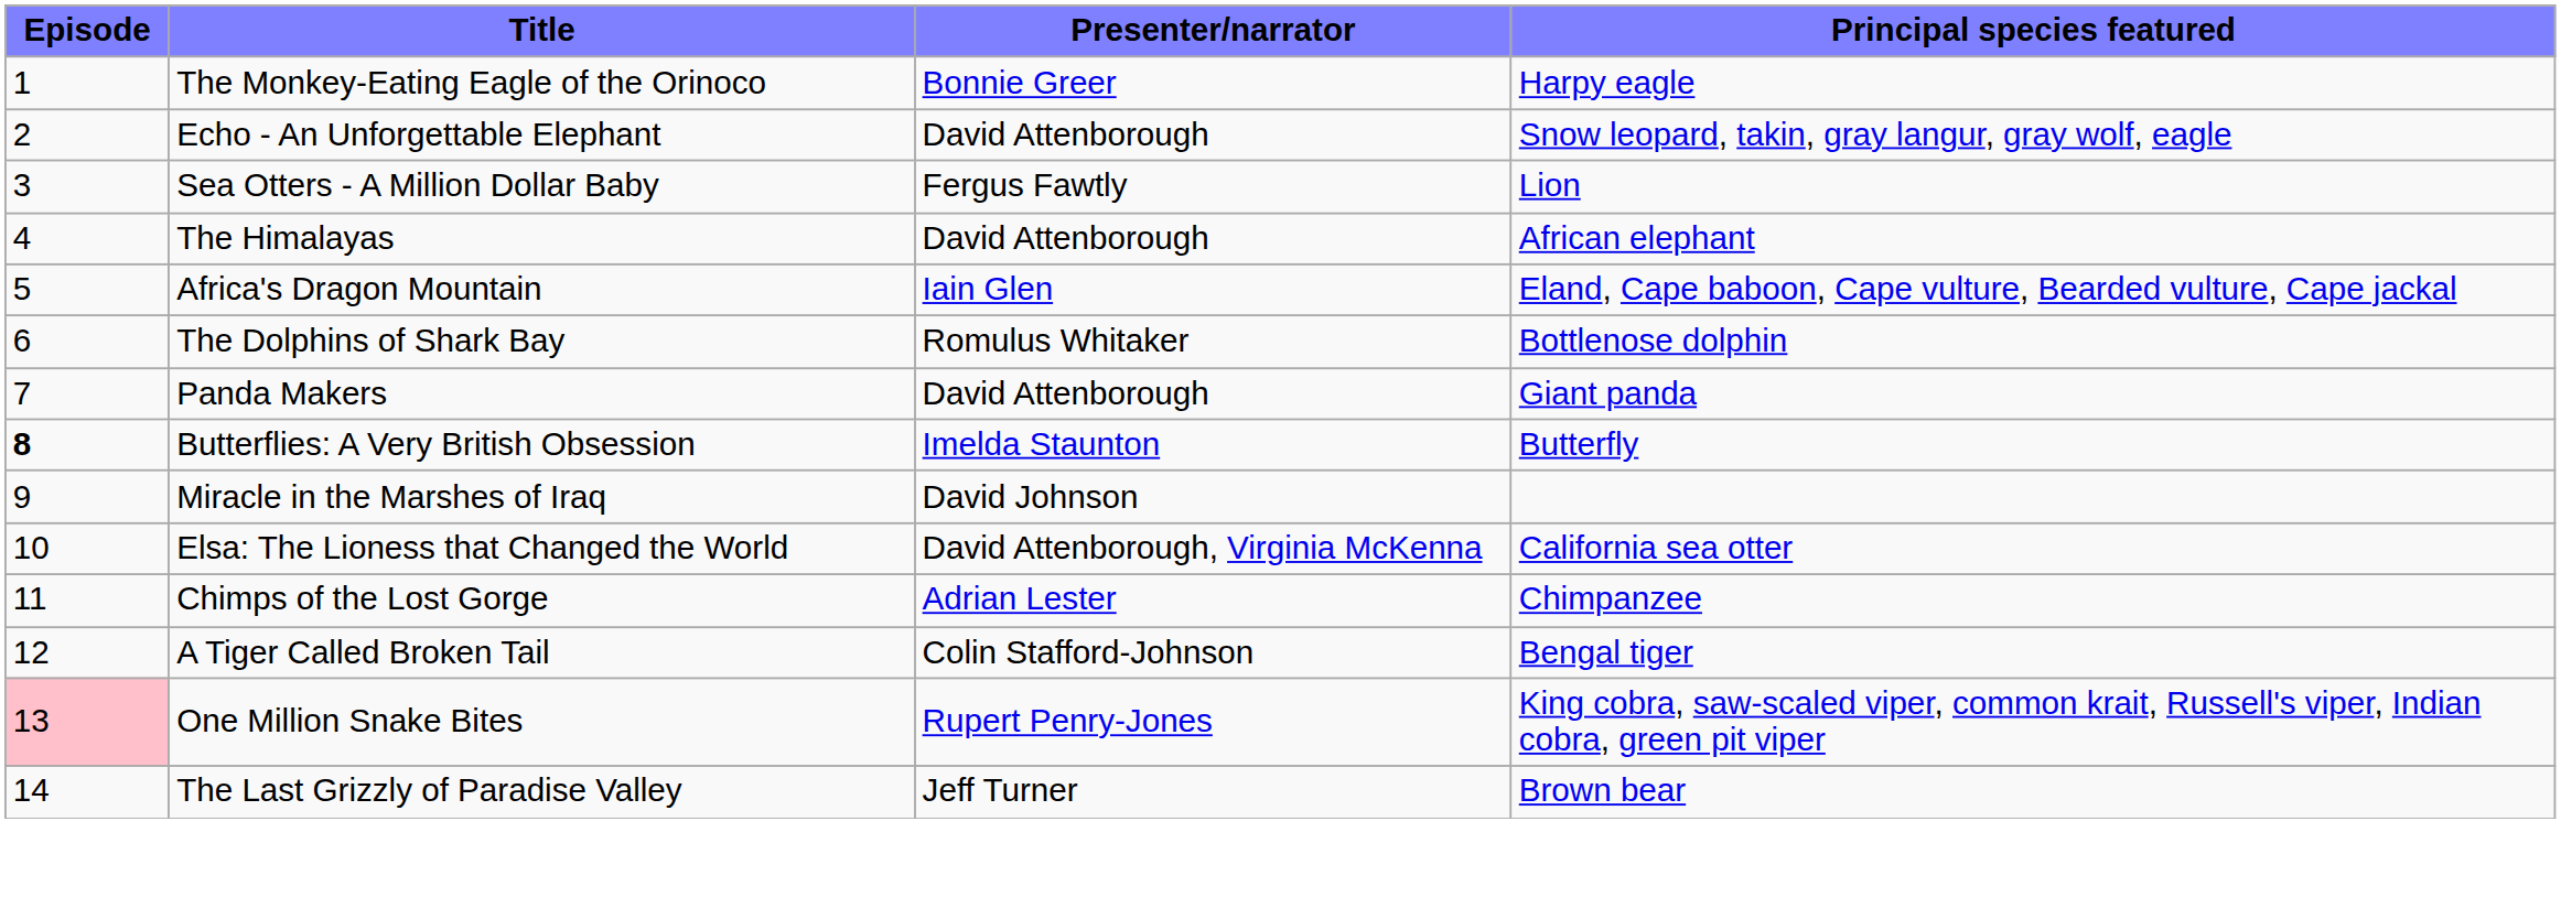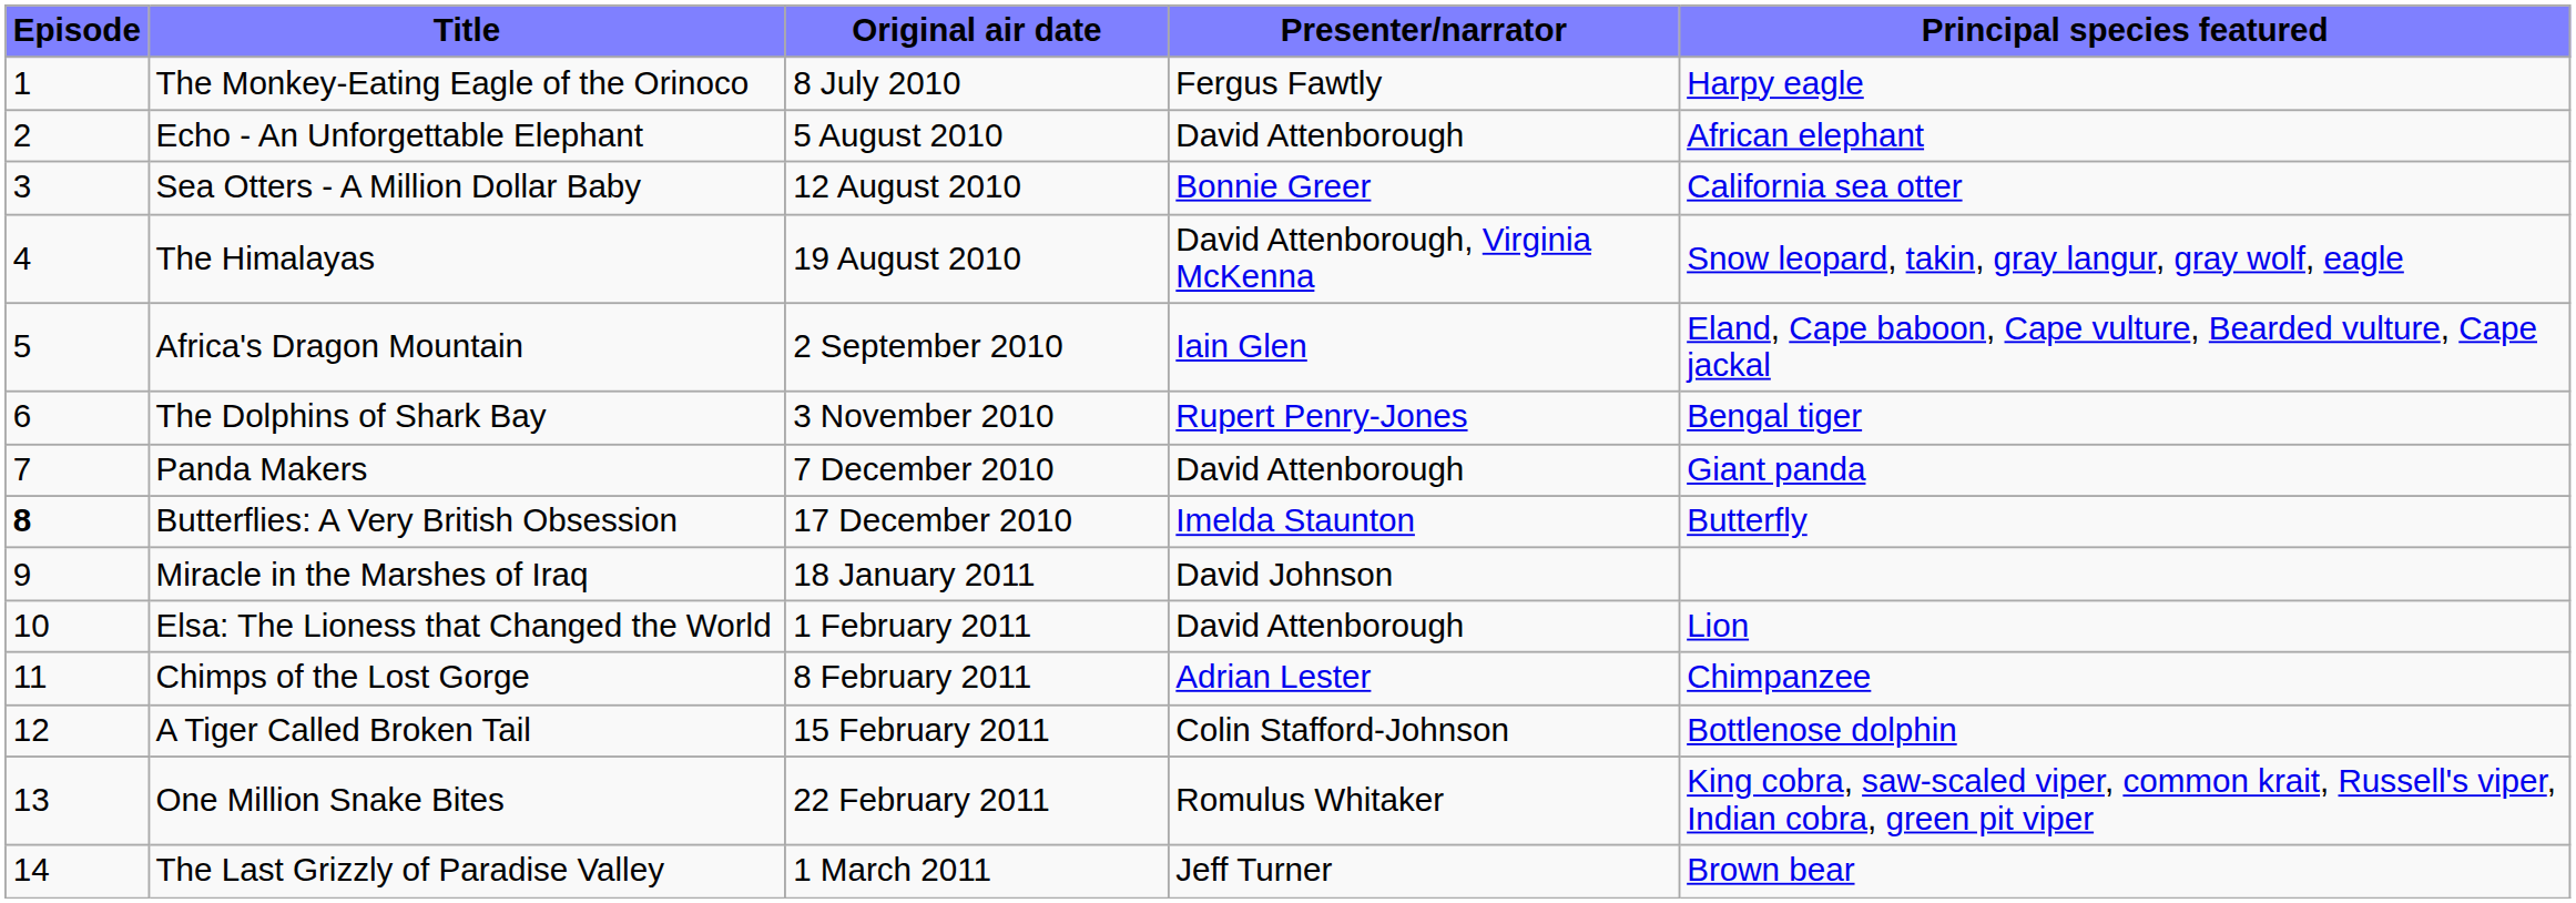 <table class="wikitable plainrowheaders" width=99%>
 <tr style="background:#fdd;">
 <th style="background-color: #7F80FF" width="5%">Episode</th>
 <th style="background-color: #7F80FF" width="25%">Title</th>
+<th style="background-color: #7F80FF" width="15%">Original air date</th>
 <th style="background-color: #7F80FF" width="20%">Presenter/narrator</th>
 <th style="background-color: #7F80FF" width="35%">Principal species featured</th>
 </tr>
 <tr>
 <td>1</td>
 <td>The Monkey-Eating Eagle of the Orinoco</td>
-<td><a href='#'>Bonnie Greer</a></td>
+<td>8 July 2010</td>
+<td>Fergus Fawtly</td>
 <td><a href='#'>Harpy eagle</a></td>
 </tr>
 <tr>
 <td>2</td>
 <td>Echo - An Unforgettable Elephant</td>
+<td>5 August 2010</td>
 <td>David Attenborough</td>
-<td><a href='#'>Snow leopard</a>, <a href='#'>takin</a>, <a href='#'>gray langur</a>, <a href='#'>gray wolf</a>, <a href='#'>eagle</a></td>
+<td><a href='#'>African elephant</a></td>
 </tr>
 <tr>
 <td>3</td>
 <td>Sea Otters - A Million Dollar Baby</td>
-<td>Fergus Fawtly</td>
-<td><a href='#'>Lion</a></td>
+<td>12 August 2010</td>
+<td><a href='#'>Bonnie Greer</a></td>
+<td><a href='#'>California sea otter</a></td>
 </tr>
 <tr>
 <td>4</td>
 <td>The Himalayas</td>
-<td>David Attenborough</td>
-<td><a href='#'>African elephant</a></td>
+<td>19 August 2010</td>
+<td>David Attenborough, <a href='#'>Virginia McKenna</a></td>
+<td><a href='#'>Snow leopard</a>, <a href='#'>takin</a>, <a href='#'>gray langur</a>, <a href='#'>gray wolf</a>, <a href='#'>eagle</a></td>
 </tr>
 <tr>
 <td>5</td>
 <td>Africa's Dragon Mountain</td>
+<td>2 September 2010</td>
 <td><a href='#'>Iain Glen</a></td>
 <td><a href='#'>Eland</a>, <a href='#'>Cape baboon</a>, <a href='#'>Cape vulture</a>, <a href='#'>Bearded vulture</a>, <a href='#'>Cape jackal</a></td>
 </tr>
 <tr>
 <td>6</td>
 <td>The Dolphins of Shark Bay</td>
-<td>Romulus Whitaker</td>
-<td><a href='#'>Bottlenose dolphin</a></td>
+<td>3 November 2010</td>
+<td><a href='#'>Rupert Penry-Jones</a></td>
+<td><a href='#'>Bengal tiger</a></td>
 </tr>
 <tr>
 <td>7</td>
 <td>Panda Makers</td>
+<td>7 December 2010</td>
 <td>David Attenborough</td>
 <td><a href='#'>Giant panda</a></td>
 </tr>
 <tr>
 <td><strong>8</strong></td>
 <td>Butterflies: A Very British Obsession</td>
+<td>17 December 2010</td>
 <td><a href='#'>Imelda Staunton</a></td>
 <td><a href='#'>Butterfly</a></td>
 </tr>
 <tr>
 <td>9</td>
 <td>Miracle in the Marshes of Iraq</td>
+<td>18 January 2011</td>
 <td>David Johnson</td>
 <td></td>
 </tr>
 <tr>
 <td>10</td>
 <td>Elsa: The Lioness that Changed the World</td>
-<td>David Attenborough, <a href='#'>Virginia McKenna</a></td>
-<td><a href='#'>California sea otter</a></td>
+<td>1 February 2011</td>
+<td>David Attenborough</td>
+<td><a href='#'>Lion</a></td>
 </tr>
 <tr>
 <td>11</td>
 <td>Chimps of the Lost Gorge</td>
+<td>8 February 2011</td>
 <td><a href='#'>Adrian Lester</a></td>
 <td><a href='#'>Chimpanzee</a></td>
 </tr>
 <tr>
 <td>12</td>
 <td>A Tiger Called Broken Tail</td>
+<td>15 February 2011</td>
 <td>Colin Stafford-Johnson</td>
-<td><a href='#'>Bengal tiger</a></td>
+<td><a href='#'>Bottlenose dolphin</a></td>
 </tr>
 <tr>
-<td style="background: pink;">13</td>
+<td>13</td>
 <td>One Million Snake Bites</td>
-<td><a href='#'>Rupert Penry-Jones</a></td>
+<td>22 February 2011</td>
+<td>Romulus Whitaker</td>
 <td><a href='#'>King cobra</a>, <a href='#'>saw-scaled viper</a>, <a href='#'>common krait</a>, <a href='#'>Russell's viper</a>, <a href='#'>Indian cobra</a>, <a href='#'>green pit viper</a></td>
 </tr>
 <tr>
 <td>14</td>
 <td>The Last Grizzly of Paradise Valley</td>
+<td>1 March 2011</td>
 <td>Jeff Turner</td>
 <td><a href='#'>Brown bear</a></td>
 </tr>
 </table>
